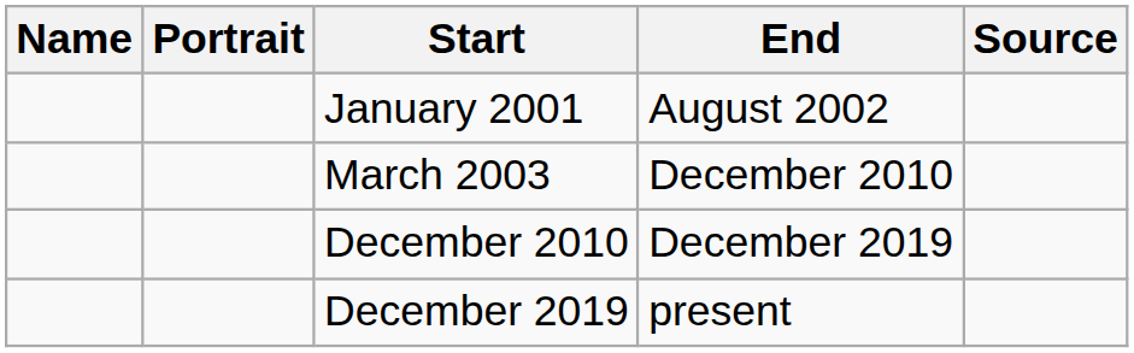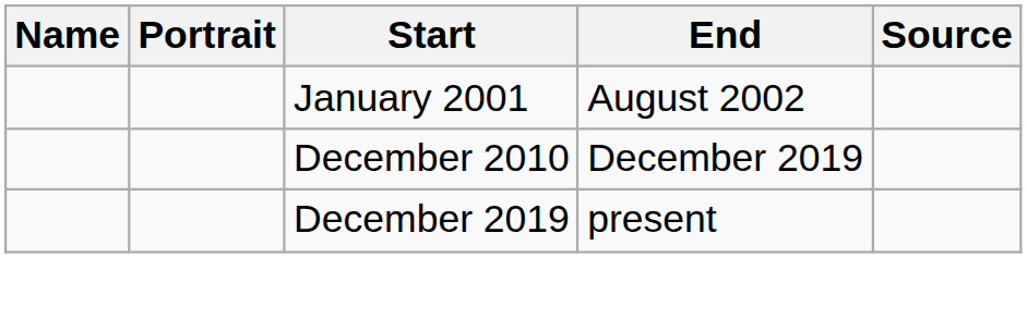 <table class="wikitable sortable">
 <tr>
 <th>Name</th>
 <th>Portrait</th>
 <th>Start</th>
 <th>End</th>
 <th>Source</th>
 </tr>
 <tr>
 <td></td>
 <td></td>
 <td>January 2001</td>
 <td>August 2002</td>
 <td></td>
 </tr>
 <tr>
 <td></td>
 <td></td>
-<td>March 2003</td>
-<td>December 2010</td>
-<td></td>
-</tr>
-<tr>
-<td></td>
-<td></td>
 <td>December 2010</td>
 <td>December 2019</td>
 <td></td>
 </tr>
 <tr>
 <td></td>
 <td></td>
 <td>December 2019</td>
 <td>present</td>
 <td></td>
 </tr>
 </table>
